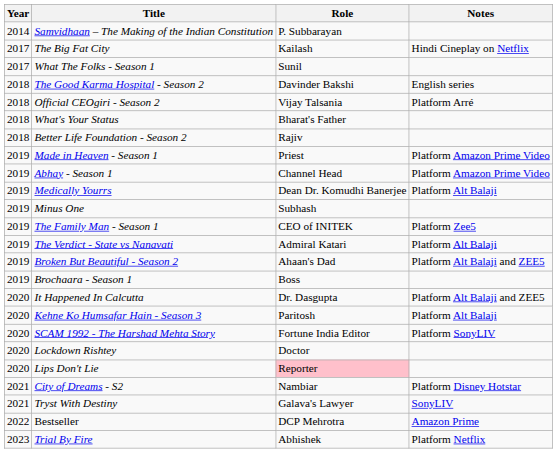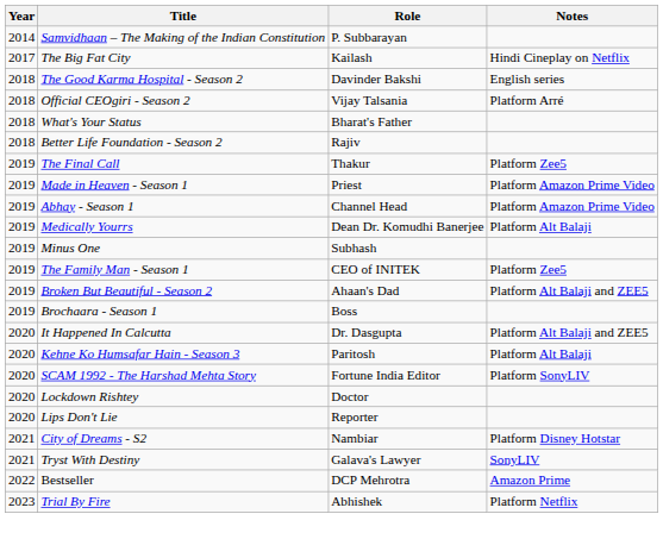 <table class="wikitable sortable">
 <tr>
 <th>Year</th>
 <th>Title</th>
 <th>Role</th>
 <th>Notes</th>
 </tr>
 <tr>
 <td>2014</td>
 <td><em><a href='#'>Samvidhaan</a> – The Making of the Indian Constitution</em></td>
 <td>P. Subbarayan</td>
 <td></td>
 </tr>
 <tr>
 <td>2017</td>
 <td><em>The Big Fat City</em></td>
 <td>Kailash</td>
 <td>Hindi Cineplay on <a href='#'>Netflix</a></td>
-</tr>
-<tr>
-<td>2017</td>
-<td><em>What The Folks - Season 1</em></td>
-<td>Sunil</td>
-<td></td>
 </tr>
 <tr>
 <td>2018</td>
 <td><em><a href='#'>The Good Karma Hospital</a> - Season 2</em></td>
 <td>Davinder Bakshi</td>
 <td>English series</td>
 </tr>
 <tr>
 <td>2018</td>
 <td><em>Official CEOgiri - Season 2</em></td>
 <td>Vijay Talsania</td>
 <td>Platform Arré</td>
 </tr>
 <tr>
 <td>2018</td>
 <td><em>What's Your Status</em></td>
 <td>Bharat's Father</td>
 <td></td>
 </tr>
 <tr>
 <td>2018</td>
 <td><em>Better Life Foundation - Season 2</em></td>
 <td>Rajiv</td>
 <td></td>
+</tr>
+<tr>
+<td>2019</td>
+<td><a href='#'><em>The Final Call</em></a></td>
+<td>Thakur</td>
+<td>Platform <a href='#'>Zee5</a></td>
 </tr>
 <tr>
 <td>2019</td>
 <td><em><a href='#'>Made in Heaven</a> - Season 1</em></td>
 <td>Priest</td>
 <td>Platform <a href='#'>Amazon Prime Video</a></td>
 </tr>
 <tr>
 <td>2019</td>
 <td><em><a href='#'>Abhay</a> - Season 1</em></td>
 <td>Channel Head</td>
 <td>Platform <a href='#'>Amazon Prime Video</a></td>
 </tr>
 <tr>
 <td>2019</td>
 <td><em><a href='#'>Medically Yourrs</a></em></td>
 <td>Dean Dr. Komudhi Banerjee</td>
 <td>Platform <a href='#'>Alt Balaji</a></td>
 </tr>
 <tr>
 <td>2019</td>
 <td><em>Minus One</em></td>
 <td>Subhash</td>
 <td></td>
 </tr>
 <tr>
 <td>2019</td>
 <td><em><a href='#'>The Family Man</a> - Season 1</em></td>
 <td>CEO of INITEK</td>
 <td>Platform <a href='#'>Zee5</a></td>
-</tr>
-<tr>
-<td>2019</td>
-<td><em><a href='#'>The Verdict - State vs Nanavati</a></em></td>
-<td>Admiral Katari</td>
-<td>Platform <a href='#'>Alt Balaji</a></td>
 </tr>
 <tr>
 <td>2019</td>
 <td><a href='#'><em>Broken But Beautiful - Season 2</em></a></td>
 <td>Ahaan's Dad</td>
 <td>Platform <a href='#'>Alt Balaji</a> and <a href='#'>ZEE5</a></td>
 </tr>
 <tr>
 <td>2019</td>
 <td><em>Brochaara - Season 1</em></td>
 <td>Boss</td>
 <td></td>
 </tr>
 <tr>
 <td>2020</td>
 <td><em>It Happened In Calcutta</em></td>
 <td>Dr. Dasgupta</td>
 <td>Platform <a href='#'>Alt Balaji</a> and ZEE5</td>
 </tr>
 <tr>
 <td>2020</td>
 <td><a href='#'><em>Kehne Ko Humsafar Hain - Season 3</em></a></td>
 <td>Paritosh</td>
 <td>Platform <a href='#'>Alt Balaji</a></td>
 </tr>
 <tr>
 <td>2020</td>
 <td><a href='#'><em>SCAM 1992 - The Harshad Mehta Story</em></a></td>
 <td>Fortune India Editor</td>
 <td>Platform <a href='#'>SonyLIV</a></td>
 </tr>
 <tr>
 <td>2020</td>
 <td><em>Lockdown Rishtey</em></td>
 <td>Doctor</td>
 <td></td>
 </tr>
 <tr>
 <td>2020</td>
 <td><em>Lips Don't Lie</em></td>
-<td style="background: pink;">Reporter</td>
+<td>Reporter</td>
 <td></td>
 </tr>
 <tr>
 <td>2021</td>
 <td><em><a href='#'>City of Dreams</a> - S2</em></td>
 <td>Nambiar</td>
 <td>Platform <a href='#'>Disney Hotstar</a></td>
 </tr>
 <tr>
 <td>2021</td>
 <td><em>Tryst With Destiny</em></td>
 <td>Galava's Lawyer</td>
 <td><a href='#'>SonyLIV</a></td>
 </tr>
 <tr>
 <td>2022</td>
 <td>Bestseller</td>
 <td>DCP Mehrotra</td>
 <td><a href='#'>Amazon Prime</a></td>
 </tr>
 <tr>
 <td>2023</td>
 <td><em><a href='#'>Trial By Fire</a></em></td>
 <td>Abhishek</td>
 <td>Platform <a href='#'>Netflix</a></td>
 </tr>
 </table>
